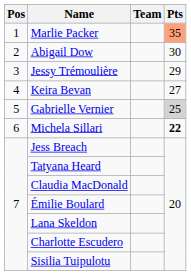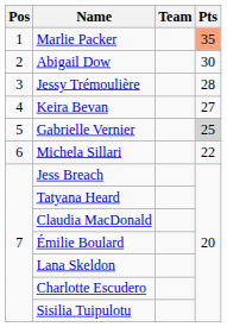 <table class="wikitable" style="text-align:center">
 <tr>
 <th>Pos</th>
 <th>Name</th>
 <th>Team</th>
 <th>Pts</th>
 </tr>
 <tr>
 <td>1</td>
 <td align="left"><a href='#'>Marlie Packer</a></td>
 <td align="left"></td>
 <td style="background: lightsalmon;">35</td>
 </tr>
 <tr>
 <td>2</td>
 <td align="left"><a href='#'>Abigail Dow</a></td>
 <td align="left"></td>
 <td>30</td>
 </tr>
 <tr>
 <td>3</td>
 <td align="left"><a href='#'>Jessy Trémoulière</a></td>
 <td align="left"></td>
-<td>29</td>
+<td>28</td>
 </tr>
 <tr>
 <td>4</td>
 <td align="left"><a href='#'>Keira Bevan</a></td>
 <td align="left"></td>
 <td>27</td>
 </tr>
 <tr>
 <td>5</td>
 <td align="left"><a href='#'>Gabrielle Vernier</a></td>
 <td align="left"></td>
 <td style="background: lightgrey;">25</td>
 </tr>
 <tr>
 <td>6</td>
 <td align="left"><a href='#'>Michela Sillari</a></td>
 <td align="left"></td>
-<td><strong>22</strong></td>
+<td>22</td>
 </tr>
 <tr>
 <td rowspan=7>7</td>
 <td align="left"><a href='#'>Jess Breach</a></td>
 <td></td>
 <td rowspan=7>20</td>
 </tr>
 <tr>
 <td align="left"><a href='#'>Tatyana Heard</a></td>
 <td></td>
 </tr>
 <tr>
 <td align="left"><a href='#'>Claudia MacDonald</a></td>
 <td></td>
 </tr>
 <tr>
 <td align="left"><a href='#'>Émilie Boulard</a></td>
 <td align="left"></td>
 </tr>
 <tr>
 <td align="left"><a href='#'>Lana Skeldon</a></td>
 <td align="left"></td>
 </tr>
 <tr>
 <td align="left"><a href='#'>Charlotte Escudero</a></td>
 <td align="left"></td>
 </tr>
 <tr>
 <td align="left"><a href='#'>Sisilia Tuipulotu</a></td>
 <td align="left"></td>
 </tr>
 </table>
